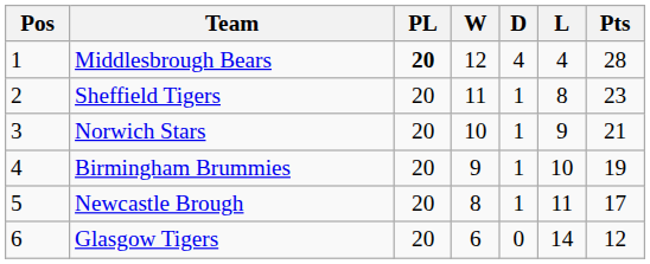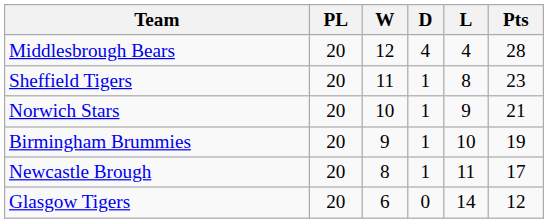 <table class=wikitable width="450">
 <tr>
-<th>Pos</th>
 <th>Team</th>
 <th>PL</th>
 <th>W</th>
 <th>D</th>
 <th>L</th>
 <th>Pts</th>
 </tr>
 <tr>
-<td>1</td>
 <td><a href='#'>Middlesbrough Bears</a></td>
-<td align="center"><strong>20</strong></td>
+<td align="center">20</td>
 <td align="center">12</td>
 <td align="center">4</td>
 <td align="center">4</td>
 <td align="center">28</td>
 </tr>
 <tr>
-<td>2</td>
 <td><a href='#'>Sheffield Tigers</a></td>
 <td align="center">20</td>
 <td align="center">11</td>
 <td align="center">1</td>
 <td align="center">8</td>
 <td align="center">23</td>
 </tr>
 <tr>
-<td>3</td>
 <td><a href='#'>Norwich Stars</a></td>
 <td align="center">20</td>
 <td align="center">10</td>
 <td align="center">1</td>
 <td align="center">9</td>
 <td align="center">21</td>
 </tr>
 <tr>
-<td>4</td>
 <td><a href='#'>Birmingham Brummies</a></td>
 <td align="center">20</td>
 <td align="center">9</td>
 <td align="center">1</td>
 <td align="center">10</td>
 <td align="center">19</td>
 </tr>
 <tr>
-<td>5</td>
 <td><a href='#'>Newcastle Brough</a></td>
 <td align="center">20</td>
 <td align="center">8</td>
 <td align="center">1</td>
 <td align="center">11</td>
 <td align="center">17</td>
 </tr>
 <tr>
-<td>6</td>
 <td><a href='#'>Glasgow Tigers</a></td>
 <td align="center">20</td>
 <td align="center">6</td>
 <td align="center">0</td>
 <td align="center">14</td>
 <td align="center">12</td>
 </tr>
 </table>
